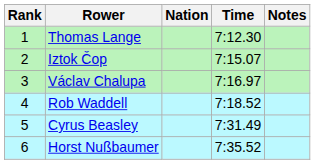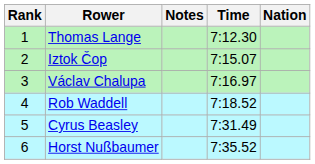 <table class="wikitable sortable" style="text-align:center">
 <tr>
 <th>Rank</th>
 <th>Rower</th>
+<th>Notes</th>
+<th>Time</th>
 <th>Nation</th>
-<th>Time</th>
-<th>Notes</th>
 </tr>
 <tr bgcolor=bbf3bb>
 <td>1</td>
 <td align=left><a href='#'>Thomas Lange</a></td>
+<td></td>
+<td>7:12.30</td>
 <td align=left></td>
-<td>7:12.30</td>
-<td></td>
 </tr>
 <tr bgcolor=bbf3bb>
 <td>2</td>
 <td align=left><a href='#'>Iztok Čop</a></td>
+<td></td>
+<td>7:15.07</td>
 <td align=left></td>
-<td>7:15.07</td>
-<td></td>
 </tr>
 <tr bgcolor=bbf3bb>
 <td>3</td>
 <td align=left><a href='#'>Václav Chalupa</a></td>
+<td></td>
+<td>7:16.97</td>
 <td align=left></td>
-<td>7:16.97</td>
-<td></td>
 </tr>
 <tr bgcolor=bbf9ff>
 <td>4</td>
 <td align=left><a href='#'>Rob Waddell</a></td>
+<td></td>
+<td>7:18.52</td>
 <td align=left></td>
-<td>7:18.52</td>
-<td></td>
 </tr>
 <tr bgcolor=bbf9ff>
 <td>5</td>
 <td align=left><a href='#'>Cyrus Beasley</a></td>
+<td></td>
+<td>7:31.49</td>
 <td align=left></td>
-<td>7:31.49</td>
-<td></td>
 </tr>
 <tr bgcolor=bbf9ff>
 <td>6</td>
 <td align=left><a href='#'>Horst Nußbaumer</a></td>
+<td></td>
+<td>7:35.52</td>
 <td align=left></td>
-<td>7:35.52</td>
-<td></td>
 </tr>
 </table>
